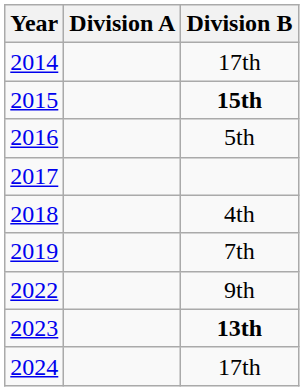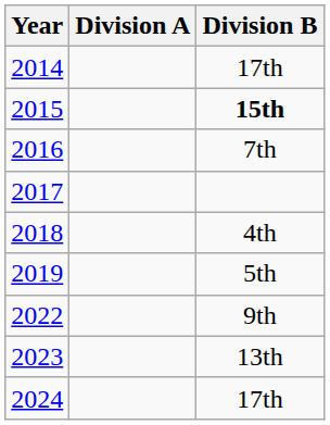 <table class="wikitable" style="text-align:center">
 <tr>
 <th>Year</th>
 <th>Division A</th>
 <th>Division B</th>
 </tr>
 <tr>
 <td><a href='#'>2014</a></td>
 <td></td>
 <td>17th</td>
 </tr>
 <tr>
 <td><a href='#'>2015</a></td>
 <td></td>
 <td><strong>15th</strong></td>
 </tr>
 <tr>
 <td><a href='#'>2016</a></td>
 <td></td>
-<td>5th</td>
+<td>7th</td>
 </tr>
 <tr>
 <td><a href='#'>2017</a></td>
 <td></td>
 <td></td>
 </tr>
 <tr>
 <td><a href='#'>2018</a></td>
 <td></td>
 <td>4th</td>
 </tr>
 <tr>
 <td><a href='#'>2019</a></td>
 <td></td>
-<td>7th</td>
+<td>5th</td>
 </tr>
 <tr>
 <td><a href='#'>2022</a></td>
 <td></td>
 <td>9th</td>
 </tr>
 <tr>
 <td><a href='#'>2023</a></td>
 <td></td>
-<td><strong>13th</strong></td>
+<td>13th</td>
 </tr>
 <tr>
 <td><a href='#'>2024</a></td>
 <td></td>
 <td>17th</td>
 </tr>
 </table>
